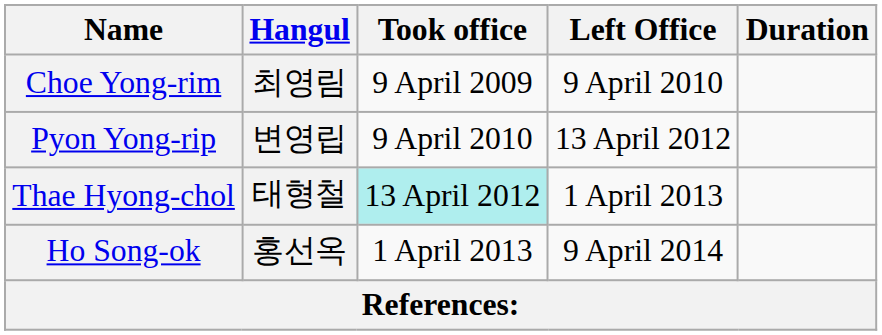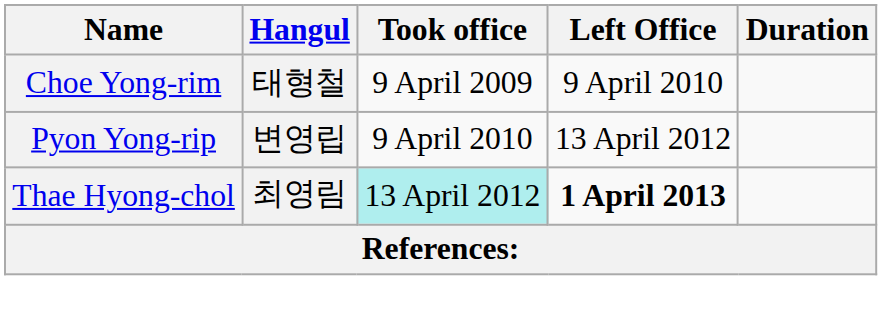 <table class="wikitable sortable">
 <tr>
 <th>Name</th>
 <th class="unsortable"><a href='#'>Hangul</a></th>
 <th>Took office</th>
 <th>Left Office</th>
 <th>Duration</th>
 </tr>
 <tr>
 <th align="center" scope="row" style="font-weight:normal;"><a href='#'>Choe Yong-rim</a></th>
-<th align="center" scope="row" style="font-weight:normal;">최영림</th>
+<th align="center" scope="row" style="font-weight:normal;">태형철</th>
 <td align="center">9 April 2009</td>
 <td align="center">9 April 2010</td>
 <td align="center"></td>
 </tr>
 <tr>
 <th align="center" scope="row" style="font-weight:normal;"><a href='#'>Pyon Yong-rip</a></th>
 <th align="center" scope="row" style="font-weight:normal;">변영립</th>
 <td align="center">9 April 2010</td>
 <td align="center">13 April 2012</td>
 <td align="center"></td>
 </tr>
 <tr>
 <th align="center" scope="row" style="font-weight:normal;"><a href='#'>Thae Hyong-chol</a></th>
-<th align="center" scope="row" style="font-weight:normal;">태형철</th>
+<th align="center" scope="row" style="font-weight:normal;">최영림</th>
 <td align="center" style="background: paleturquoise;">13 April 2012</td>
-<td align="center">1 April 2013</td>
-<td align="center"></td>
-</tr>
-<tr>
-<th align="center" scope="row" style="font-weight:normal;"><a href='#'>Ho Song-ok</a></th>
-<th align="center" scope="row" style="font-weight:normal;">홍선옥</th>
-<td align="center">1 April 2013</td>
-<td align="center">9 April 2014</td>
+<td align="center"><strong>1 April 2013</strong></td>
 <td align="center"></td>
 </tr>
 <tr>
 <th colspan="5" unsortable><strong>References:</strong><br></th>
 </tr>
 </table>
